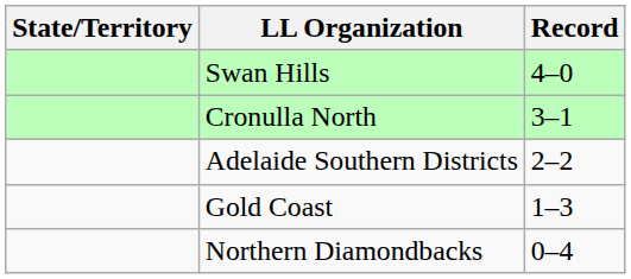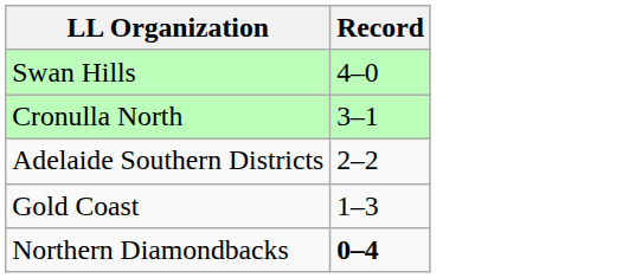 <table class="wikitable">
 <tr>
-<th>State/Territory</th>
 <th>LL Organization</th>
 <th>Record</th>
 </tr>
 <tr bgcolor=#bbffbb>
-<td><strong></strong></td>
 <td>Swan Hills</td>
 <td>4–0</td>
 </tr>
 <tr bgcolor=#bbffbb>
-<td><strong></strong></td>
 <td>Cronulla North</td>
 <td>3–1</td>
 </tr>
 <tr>
-<td><strong></strong></td>
 <td>Adelaide Southern Districts</td>
 <td>2–2</td>
 </tr>
 <tr>
-<td><strong></strong></td>
 <td>Gold Coast</td>
 <td>1–3</td>
 </tr>
 <tr>
-<td><strong></strong></td>
 <td>Northern Diamondbacks</td>
-<td>0–4</td>
+<td><strong>0–4</strong></td>
 </tr>
 </table>
